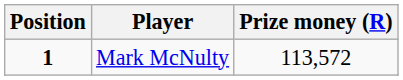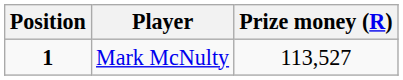 <table class=wikitable>
 <tr>
 <th>Position</th>
 <th>Player</th>
 <th>Prize money (<a href='#'>R</a>)</th>
 </tr>
 <tr>
 <td align=center><strong>1</strong></td>
 <td> <a href='#'>Mark McNulty</a></td>
-<td align=center>113,572</td>
+<td align=center>113,527</td>
 </tr>
 </table>
